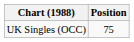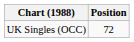 <table class="wikitable">
 <tr>
 <th>Chart (1988)</th>
 <th>Position</th>
 </tr>
 <tr>
 <td>UK Singles (OCC)</td>
-<td align="center">75</td>
+<td align="center">72</td>
 </tr>
 </table>
